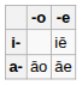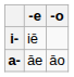 <table class="wikitable">
 <tr>
 <th></th>
+<th>-e</th>
 <th>-o</th>
-<th>-e</th>
 </tr>
 <tr>
 <th>i-</th>
+<td>iē </td>
 <td></td>
-<td>iē </td>
 </tr>
 <tr>
 <th>a-</th>
+<td>āe </td>
 <td>āo </td>
-<td>āe </td>
 </tr>
 </table>
